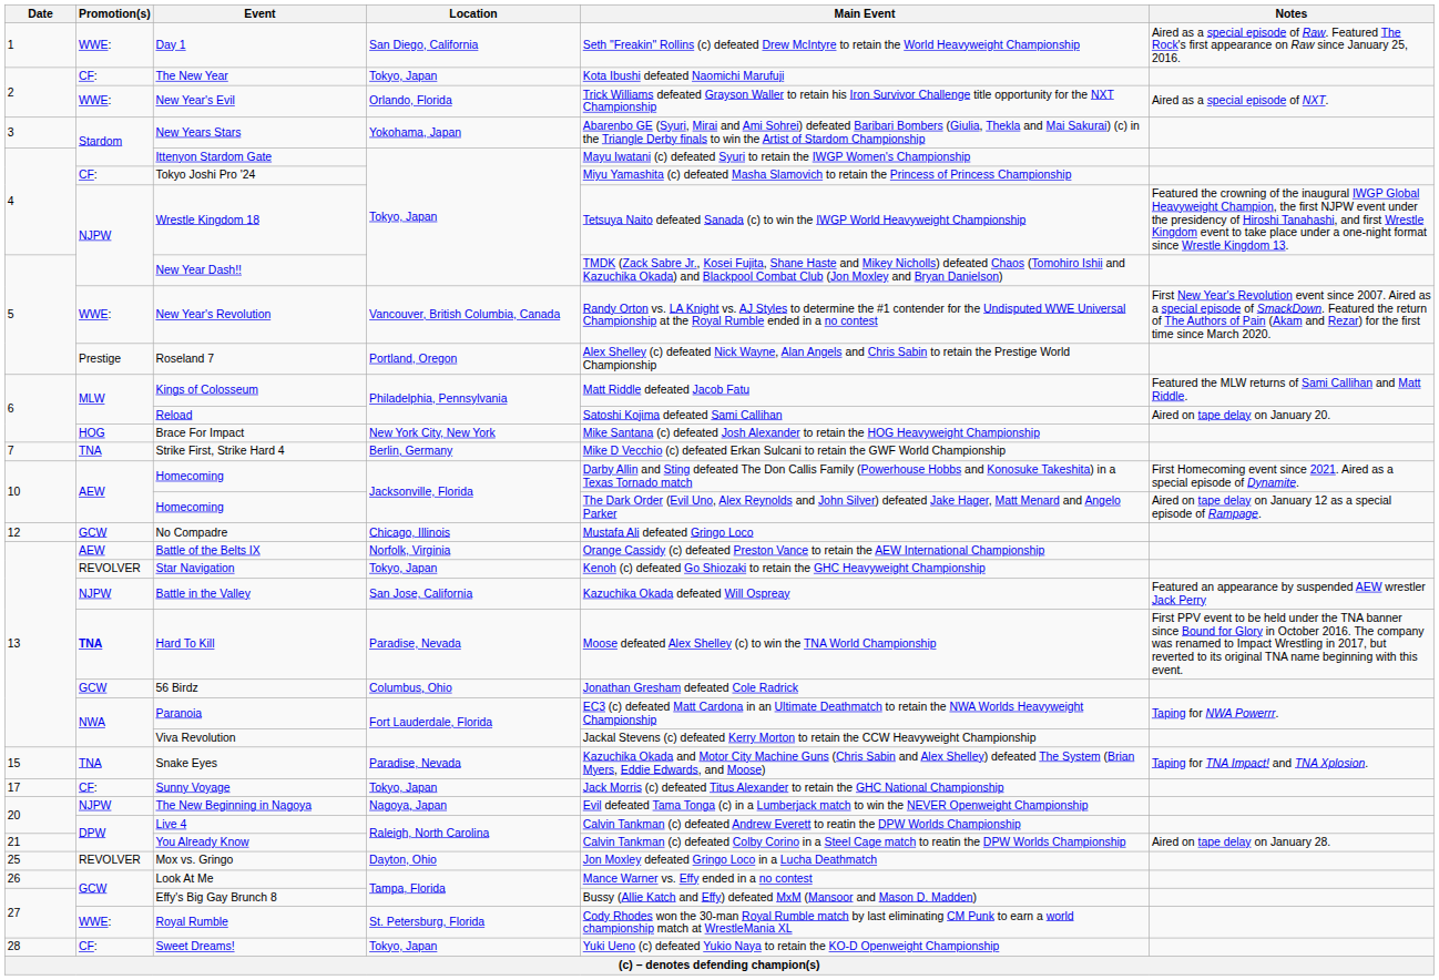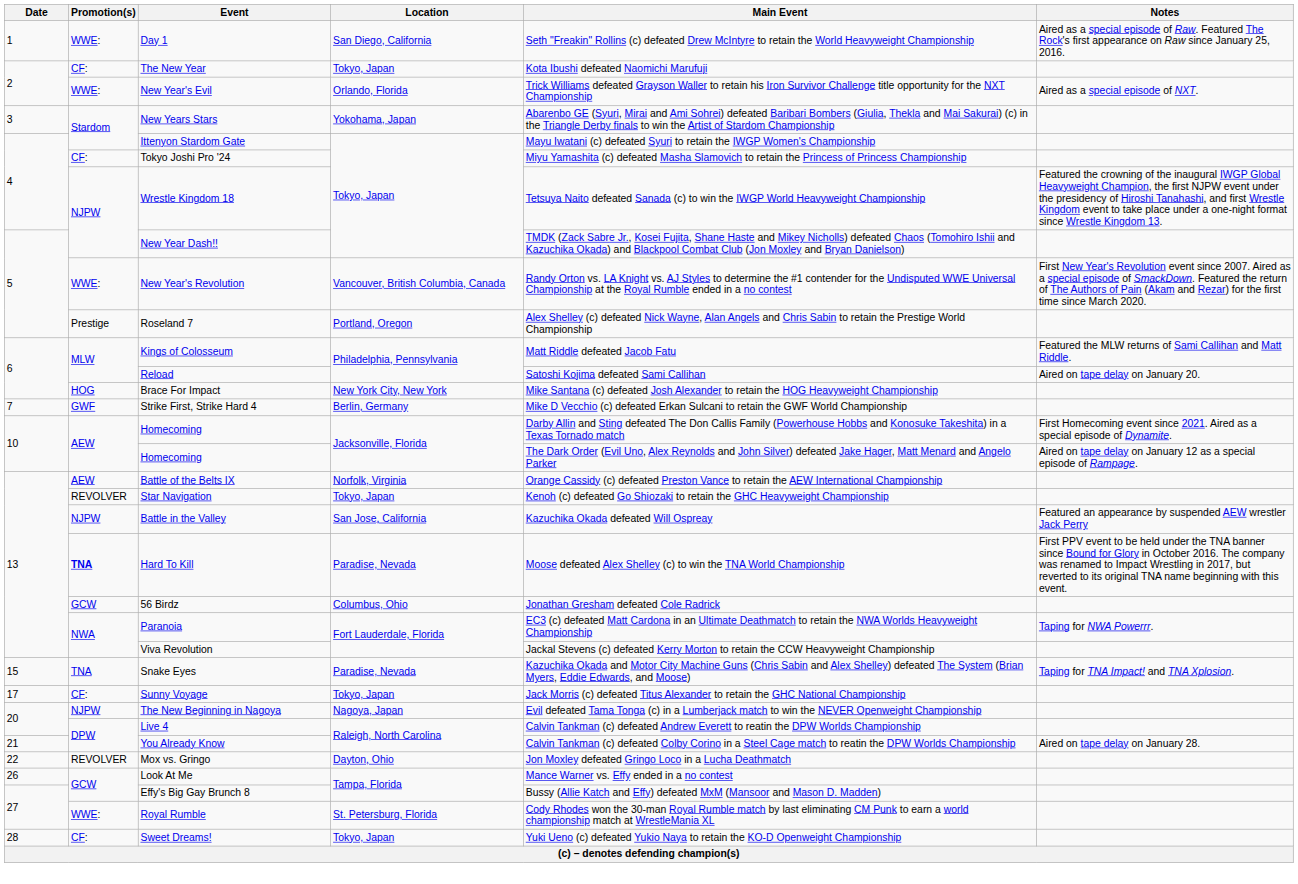 <table class="wikitable" style="width:100%;">
 <tr>
 <th width="5%">Date</th>
 <th width="5%">Promotion(s)</th>
 <th style="width:15%;">Event</th>
 <th style="width:15%;">Location</th>
 <th style="width:40%;">Main Event</th>
 <th style="width:20%;">Notes</th>
 </tr>
 <tr>
 <td>1</td>
 <td><a href='#'>WWE</a>:</td>
 <td><a href='#'>Day 1</a></td>
 <td><a href='#'>San Diego, California</a></td>
 <td><a href='#'>Seth "Freakin" Rollins</a> (c) defeated <a href='#'>Drew McIntyre</a> to retain the <a href='#'>World Heavyweight Championship</a></td>
 <td>Aired as a <a href='#'>special episode</a> of <em><a href='#'>Raw</a></em>. Featured <a href='#'>The Rock</a>'s first appearance on <em>Raw</em> since January 25, 2016.</td>
 </tr>
 <tr>
 <td rowspan=2>2</td>
 <td><a href='#'>CF</a>:</td>
 <td><a href='#'>The New Year</a></td>
 <td><a href='#'>Tokyo, Japan</a></td>
 <td><a href='#'>Kota Ibushi</a> defeated <a href='#'>Naomichi Marufuji</a></td>
 <td></td>
 </tr>
 <tr>
 <td><a href='#'>WWE</a>:</td>
 <td><a href='#'>New Year's Evil</a></td>
 <td><a href='#'>Orlando, Florida</a></td>
 <td><a href='#'>Trick Williams</a> defeated <a href='#'>Grayson Waller</a> to retain his <a href='#'>Iron Survivor Challenge</a> title opportunity for the <a href='#'>NXT Championship</a></td>
 <td>Aired as a <a href='#'>special episode</a> of <em><a href='#'>NXT</a></em>.</td>
 </tr>
 <tr>
 <td>3</td>
 <td rowspan=2><a href='#'>Stardom</a></td>
 <td><a href='#'>New Years Stars</a></td>
 <td><a href='#'>Yokohama, Japan</a></td>
 <td><a href='#'>Abarenbo GE</a> (<a href='#'>Syuri</a>, <a href='#'>Mirai</a> and <a href='#'>Ami Sohrei</a>) defeated <a href='#'>Baribari Bombers</a> (<a href='#'>Giulia</a>, <a href='#'>Thekla</a> and <a href='#'>Mai Sakurai</a>) (c) in the <a href='#'>Triangle Derby finals</a> to win the <a href='#'>Artist of Stardom Championship</a></td>
 <td></td>
 </tr>
 <tr>
 <td rowspan=3>4</td>
 <td><a href='#'>Ittenyon Stardom Gate</a></td>
 <td rowspan=4><a href='#'>Tokyo, Japan</a></td>
 <td><a href='#'>Mayu Iwatani</a> (c) defeated <a href='#'>Syuri</a> to retain the <a href='#'>IWGP Women's Championship</a></td>
 <td></td>
 </tr>
 <tr>
 <td><a href='#'>CF</a>:</td>
 <td>Tokyo Joshi Pro '24</td>
 <td><a href='#'>Miyu Yamashita</a> (c) defeated <a href='#'>Masha Slamovich</a> to retain the <a href='#'>Princess of Princess Championship</a></td>
 <td></td>
 </tr>
 <tr>
 <td rowspan=2><a href='#'>NJPW</a></td>
 <td><a href='#'>Wrestle Kingdom 18</a></td>
 <td><a href='#'>Tetsuya Naito</a> defeated <a href='#'>Sanada</a> (c) to win the <a href='#'>IWGP World Heavyweight Championship</a></td>
 <td>Featured the crowning of the inaugural <a href='#'>IWGP Global Heavyweight Champion</a>, the first NJPW event under the presidency of <a href='#'>Hiroshi Tanahashi</a>, and first <a href='#'>Wrestle Kingdom</a> event to take place under a one-night format since <a href='#'>Wrestle Kingdom 13</a>.</td>
 </tr>
 <tr>
 <td rowspan=3>5</td>
 <td><a href='#'>New Year Dash!!</a></td>
 <td><a href='#'>TMDK</a> (<a href='#'>Zack Sabre Jr.</a>, <a href='#'>Kosei Fujita</a>, <a href='#'>Shane Haste</a> and <a href='#'>Mikey Nicholls</a>) defeated <a href='#'>Chaos</a> (<a href='#'>Tomohiro Ishii</a> and <a href='#'>Kazuchika Okada</a>) and <a href='#'>Blackpool Combat Club</a> (<a href='#'>Jon Moxley</a> and <a href='#'>Bryan Danielson</a>)</td>
 <td></td>
 </tr>
 <tr>
 <td><a href='#'>WWE</a>:</td>
 <td><a href='#'>New Year's Revolution</a></td>
 <td><a href='#'>Vancouver, British Columbia, Canada</a></td>
 <td><a href='#'>Randy Orton</a> vs. <a href='#'>LA Knight</a> vs. <a href='#'>AJ Styles</a> to determine the #1 contender for the <a href='#'>Undisputed WWE Universal Championship</a> at the <a href='#'>Royal Rumble</a> ended in a <a href='#'>no contest</a></td>
 <td>First <a href='#'>New Year's Revolution</a> event since 2007. Aired as a <a href='#'>special episode</a> of <em><a href='#'>SmackDown</a></em>. Featured the return of <a href='#'>The Authors of Pain</a> (<a href='#'>Akam</a> and <a href='#'>Rezar</a>) for the first time since March 2020.</td>
 </tr>
 <tr>
 <td>Prestige</td>
 <td>Roseland 7</td>
 <td><a href='#'>Portland, Oregon</a></td>
 <td><a href='#'>Alex Shelley</a> (c) defeated <a href='#'>Nick Wayne</a>, <a href='#'>Alan Angels</a> and <a href='#'>Chris Sabin</a> to retain the Prestige World Championship</td>
 <td></td>
 </tr>
 <tr>
 <td rowspan=3>6</td>
 <td rowspan=2><a href='#'>MLW</a></td>
 <td><a href='#'>Kings of Colosseum</a></td>
 <td rowspan=2><a href='#'>Philadelphia, Pennsylvania</a></td>
 <td><a href='#'>Matt Riddle</a> defeated <a href='#'>Jacob Fatu</a></td>
 <td>Featured the MLW returns of <a href='#'>Sami Callihan</a> and <a href='#'>Matt Riddle</a>.</td>
 </tr>
 <tr>
 <td><a href='#'>Reload</a></td>
 <td><a href='#'>Satoshi Kojima</a> defeated <a href='#'>Sami Callihan</a></td>
 <td>Aired on <a href='#'>tape delay</a> on January 20.</td>
 </tr>
 <tr>
 <td><a href='#'>HOG</a></td>
 <td>Brace For Impact</td>
 <td><a href='#'>New York City, New York</a></td>
 <td><a href='#'>Mike Santana</a> (c) defeated <a href='#'>Josh Alexander</a> to retain the <a href='#'>HOG Heavyweight Championship</a></td>
 <td></td>
 </tr>
 <tr>
 <td>7</td>
-<td><a href='#'>TNA</a></td>
+<td><a href='#'>GWF</a></td>
 <td>Strike First, Strike Hard 4</td>
 <td><a href='#'>Berlin, Germany</a></td>
 <td><a href='#'>Mike D Vecchio</a> (c) defeated Erkan Sulcani to retain the GWF World Championship</td>
 <td></td>
 </tr>
 <tr>
 <td rowspan=2>10</td>
 <td rowspan=2><a href='#'>AEW</a></td>
 <td><a href='#'>Homecoming</a><br></td>
 <td rowspan=2><a href='#'>Jacksonville, Florida</a></td>
 <td><a href='#'>Darby Allin</a> and <a href='#'>Sting</a> defeated The Don Callis Family (<a href='#'>Powerhouse Hobbs</a> and <a href='#'>Konosuke Takeshita</a>) in a <a href='#'>Texas Tornado match</a></td>
 <td>First Homecoming event since <a href='#'>2021</a>. Aired as a special episode of <em><a href='#'>Dynamite</a></em>.</td>
 </tr>
 <tr>
 <td><a href='#'>Homecoming</a><br></td>
 <td><a href='#'>The Dark Order</a> (<a href='#'>Evil Uno</a>, <a href='#'>Alex Reynolds</a> and <a href='#'>John Silver</a>) defeated <a href='#'>Jake Hager</a>, <a href='#'>Matt Menard</a> and <a href='#'>Angelo Parker</a></td>
 <td>Aired on <a href='#'>tape delay</a> on January 12 as a special episode of <em><a href='#'>Rampage</a></em>.</td>
-</tr>
-<tr>
-<td>12</td>
-<td><a href='#'>GCW</a></td>
-<td>No Compadre</td>
-<td><a href='#'>Chicago, Illinois</a></td>
-<td><a href='#'>Mustafa Ali</a> defeated <a href='#'>Gringo Loco</a></td>
-<td></td>
 </tr>
 <tr>
 <td rowspan=7>13</td>
 <td><a href='#'>AEW</a></td>
 <td><a href='#'>Battle of the Belts IX</a></td>
 <td><a href='#'>Norfolk, Virginia</a></td>
 <td><a href='#'>Orange Cassidy</a> (c) defeated <a href='#'>Preston Vance</a> to retain the <a href='#'>AEW International Championship</a></td>
 <td></td>
 </tr>
 <tr>
 <td>REVOLVER</td>
 <td><a href='#'>Star Navigation</a><br></td>
 <td><a href='#'>Tokyo, Japan</a></td>
 <td><a href='#'>Kenoh</a> (c) defeated <a href='#'>Go Shiozaki</a> to retain the <a href='#'>GHC Heavyweight Championship</a></td>
 <td></td>
 </tr>
 <tr>
 <td><a href='#'>NJPW</a></td>
 <td><a href='#'>Battle in the Valley</a></td>
 <td><a href='#'>San Jose, California</a></td>
 <td><a href='#'>Kazuchika Okada</a> defeated <a href='#'>Will Ospreay</a></td>
 <td>Featured an appearance by suspended <a href='#'>AEW</a> wrestler <a href='#'>Jack Perry</a></td>
 </tr>
 <tr>
 <td><strong><a href='#'>TNA</a></strong></td>
 <td><a href='#'>Hard To Kill</a></td>
 <td><a href='#'>Paradise, Nevada</a></td>
 <td><a href='#'>Moose</a> defeated <a href='#'>Alex Shelley</a> (c) to win the <a href='#'>TNA World Championship</a></td>
 <td>First PPV event to be held under the TNA banner since <a href='#'>Bound for Glory</a> in October 2016. The company was renamed to Impact Wrestling in 2017, but reverted to its original TNA name beginning with this event.</td>
 </tr>
 <tr>
 <td><a href='#'>GCW</a></td>
 <td>56 Birdz</td>
 <td><a href='#'>Columbus, Ohio</a></td>
 <td><a href='#'>Jonathan Gresham</a> defeated <a href='#'>Cole Radrick</a></td>
 <td></td>
 </tr>
 <tr>
 <td rowspan=2><a href='#'>NWA</a></td>
 <td><a href='#'>Paranoia</a></td>
 <td rowspan=2><a href='#'>Fort Lauderdale, Florida</a></td>
 <td><a href='#'>EC3</a> (c) defeated <a href='#'>Matt Cardona</a> in an <a href='#'>Ultimate Deathmatch</a> to retain the <a href='#'>NWA Worlds Heavyweight Championship</a></td>
 <td><a href='#'>Taping</a> for <em><a href='#'>NWA Powerrr</a></em>.</td>
 </tr>
 <tr>
 <td>Viva Revolution</td>
 <td>Jackal Stevens (c) defeated <a href='#'>Kerry Morton</a> to retain the CCW Heavyweight Championship</td>
 <td></td>
 </tr>
 <tr>
 <td>15</td>
 <td><a href='#'>TNA</a></td>
 <td>Snake Eyes</td>
 <td><a href='#'>Paradise, Nevada</a></td>
 <td><a href='#'>Kazuchika Okada</a> and <a href='#'>Motor City Machine Guns</a> (<a href='#'>Chris Sabin</a> and <a href='#'>Alex Shelley</a>) defeated <a href='#'>The System</a> (<a href='#'>Brian Myers</a>, <a href='#'>Eddie Edwards</a>, and <a href='#'>Moose</a>)</td>
 <td><a href='#'>Taping</a> for <em><a href='#'>TNA Impact!</a></em> and <em><a href='#'>TNA Xplosion</a></em>.</td>
 </tr>
 <tr>
 <td>17</td>
 <td><a href='#'>CF</a>:</td>
 <td><a href='#'>Sunny Voyage</a></td>
 <td><a href='#'>Tokyo, Japan</a></td>
 <td><a href='#'>Jack Morris</a> (c) defeated <a href='#'>Titus Alexander</a> to retain the <a href='#'>GHC National Championship</a></td>
 <td></td>
 </tr>
 <tr>
 <td rowspan=2>20</td>
 <td><a href='#'>NJPW</a></td>
 <td><a href='#'>The New Beginning in Nagoya</a></td>
 <td><a href='#'>Nagoya, Japan</a></td>
 <td><a href='#'>Evil</a> defeated <a href='#'>Tama Tonga</a> (c) in a <a href='#'>Lumberjack match</a> to win the <a href='#'>NEVER Openweight Championship</a></td>
 <td></td>
 </tr>
 <tr>
 <td rowspan=2><a href='#'>DPW</a></td>
 <td><a href='#'>Live 4</a></td>
 <td rowspan=2><a href='#'>Raleigh, North Carolina</a></td>
 <td><a href='#'>Calvin Tankman</a> (c) defeated <a href='#'>Andrew Everett</a> to reatin the <a href='#'>DPW Worlds Championship</a></td>
 <td></td>
 </tr>
 <tr>
 <td>21</td>
 <td><a href='#'>You Already Know</a></td>
 <td><a href='#'>Calvin Tankman</a> (c) defeated <a href='#'>Colby Corino</a> in a <a href='#'>Steel Cage match</a> to reatin the <a href='#'>DPW Worlds Championship</a></td>
 <td>Aired on <a href='#'>tape delay</a> on January 28.</td>
 </tr>
 <tr>
-<td>25</td>
+<td>22</td>
 <td>REVOLVER</td>
 <td>Mox vs. Gringo</td>
 <td><a href='#'>Dayton, Ohio</a></td>
 <td><a href='#'>Jon Moxley</a> defeated <a href='#'>Gringo Loco</a> in a <a href='#'>Lucha Deathmatch</a></td>
 <td></td>
 </tr>
 <tr>
 <td>26</td>
 <td rowspan=2><a href='#'>GCW</a></td>
 <td>Look At Me</td>
 <td rowspan=2><a href='#'>Tampa, Florida</a></td>
 <td><a href='#'>Mance Warner</a> vs. <a href='#'>Effy</a> ended in a <a href='#'>no contest</a></td>
 <td></td>
 </tr>
 <tr>
 <td rowspan=2>27</td>
 <td>Effy's Big Gay Brunch 8</td>
 <td>Bussy (<a href='#'>Allie Katch</a> and <a href='#'>Effy</a>) defeated <a href='#'>MxM</a> (<a href='#'>Mansoor</a> and <a href='#'>Mason D. Madden</a>)</td>
 <td></td>
 </tr>
 <tr>
 <td><a href='#'>WWE</a>:</td>
 <td><a href='#'>Royal Rumble</a></td>
 <td><a href='#'>St. Petersburg, Florida</a></td>
 <td><a href='#'>Cody Rhodes</a> won the 30-man <a href='#'>Royal Rumble match</a> by last eliminating <a href='#'>CM Punk</a> to earn a <a href='#'>world championship</a> match at <a href='#'>WrestleMania XL</a></td>
 <td></td>
 </tr>
 <tr>
 <td>28</td>
 <td><a href='#'>CF</a>:</td>
 <td><a href='#'>Sweet Dreams!</a></td>
 <td><a href='#'>Tokyo, Japan</a></td>
 <td><a href='#'>Yuki Ueno</a> (c) defeated <a href='#'>Yukio Naya</a> to retain the <a href='#'>KO-D Openweight Championship</a></td>
 <td></td>
 </tr>
 <tr>
 <th colspan="6">(c) – denotes defending champion(s)</th>
 </tr>
 </table>
